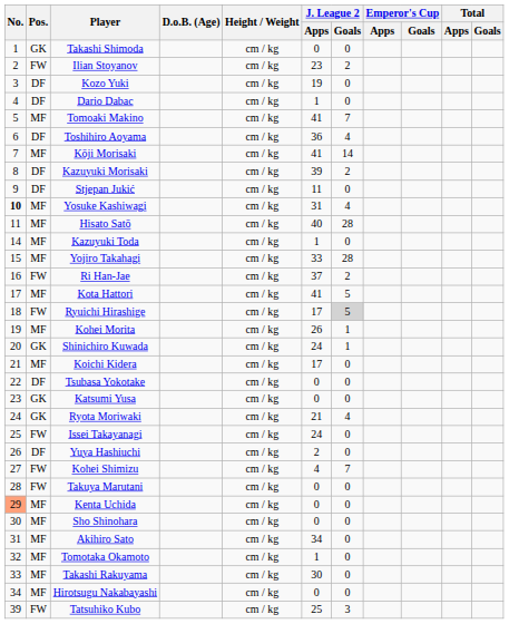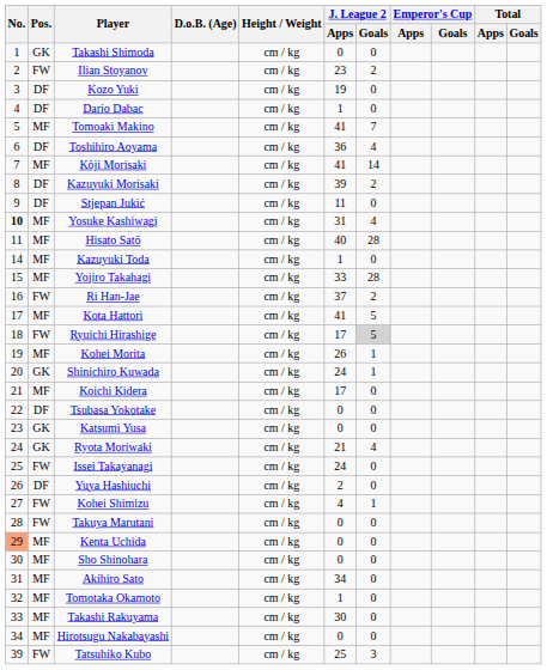 <table class="wikitable" style="text-align:center;">
 <tr>
 <th rowspan="2">No.</th>
 <th rowspan="2">Pos.</th>
 <th rowspan="2">Player</th>
 <th rowspan="2">D.o.B. (Age)</th>
 <th rowspan="2">Height / Weight</th>
 <th colspan="2"><a href='#'>J. League 2</a></th>
 <th colspan="2"><a href='#'>Emperor's Cup</a></th>
 <th colspan="2">Total</th>
 </tr>
 <tr>
 <th>Apps</th>
 <th>Goals</th>
 <th>Apps</th>
 <th>Goals</th>
 <th>Apps</th>
 <th>Goals</th>
 </tr>
 <tr>
 <td>1</td>
 <td>GK</td>
 <td><a href='#'>Takashi Shimoda</a></td>
 <td></td>
 <td>cm / kg</td>
 <td>0</td>
 <td>0</td>
 <td></td>
 <td></td>
 <td></td>
 <td></td>
 </tr>
 <tr>
 <td>2</td>
 <td>FW</td>
 <td><a href='#'>Ilian Stoyanov</a></td>
 <td></td>
 <td>cm / kg</td>
 <td>23</td>
 <td>2</td>
 <td></td>
 <td></td>
 <td></td>
 <td></td>
 </tr>
 <tr>
 <td>3</td>
 <td>DF</td>
 <td><a href='#'>Kozo Yuki</a></td>
 <td></td>
 <td>cm / kg</td>
 <td>19</td>
 <td>0</td>
 <td></td>
 <td></td>
 <td></td>
 <td></td>
 </tr>
 <tr>
 <td>4</td>
 <td>DF</td>
 <td><a href='#'>Dario Dabac</a></td>
 <td></td>
 <td>cm / kg</td>
 <td>1</td>
 <td>0</td>
 <td></td>
 <td></td>
 <td></td>
 <td></td>
 </tr>
 <tr>
 <td>5</td>
 <td>MF</td>
 <td><a href='#'>Tomoaki Makino</a></td>
 <td></td>
 <td>cm / kg</td>
 <td>41</td>
 <td>7</td>
 <td></td>
 <td></td>
 <td></td>
 <td></td>
 </tr>
 <tr>
 <td>6</td>
 <td>DF</td>
 <td><a href='#'>Toshihiro Aoyama</a></td>
 <td></td>
 <td>cm / kg</td>
 <td>36</td>
 <td>4</td>
 <td></td>
 <td></td>
 <td></td>
 <td></td>
 </tr>
 <tr>
 <td>7</td>
 <td>MF</td>
 <td><a href='#'>Kōji Morisaki</a></td>
 <td></td>
 <td>cm / kg</td>
 <td>41</td>
 <td>14</td>
 <td></td>
 <td></td>
 <td></td>
 <td></td>
 </tr>
 <tr>
 <td>8</td>
 <td>DF</td>
 <td><a href='#'>Kazuyuki Morisaki</a></td>
 <td></td>
 <td>cm / kg</td>
 <td>39</td>
 <td>2</td>
 <td></td>
 <td></td>
 <td></td>
 <td></td>
 </tr>
 <tr>
 <td>9</td>
 <td>DF</td>
 <td><a href='#'>Stjepan Jukić</a></td>
 <td></td>
 <td>cm / kg</td>
 <td>11</td>
 <td>0</td>
 <td></td>
 <td></td>
 <td></td>
 <td></td>
 </tr>
 <tr>
 <td><strong>10</strong></td>
 <td>MF</td>
 <td><a href='#'>Yosuke Kashiwagi</a></td>
 <td></td>
 <td>cm / kg</td>
 <td>31</td>
 <td>4</td>
 <td></td>
 <td></td>
 <td></td>
 <td></td>
 </tr>
 <tr>
 <td>11</td>
 <td>MF</td>
 <td><a href='#'>Hisato Satō</a></td>
 <td></td>
 <td>cm / kg</td>
 <td>40</td>
 <td>28</td>
 <td></td>
 <td></td>
 <td></td>
 <td></td>
 </tr>
 <tr>
 <td>14</td>
 <td>MF</td>
 <td><a href='#'>Kazuyuki Toda</a></td>
 <td></td>
 <td>cm / kg</td>
 <td>1</td>
 <td>0</td>
 <td></td>
 <td></td>
 <td></td>
 <td></td>
 </tr>
 <tr>
 <td>15</td>
 <td>MF</td>
 <td><a href='#'>Yojiro Takahagi</a></td>
 <td></td>
 <td>cm / kg</td>
 <td>33</td>
 <td>28</td>
 <td></td>
 <td></td>
 <td></td>
 <td></td>
 </tr>
 <tr>
 <td>16</td>
 <td>FW</td>
 <td><a href='#'>Ri Han-Jae</a></td>
 <td></td>
 <td>cm / kg</td>
 <td>37</td>
 <td>2</td>
 <td></td>
 <td></td>
 <td></td>
 <td></td>
 </tr>
 <tr>
 <td>17</td>
 <td>MF</td>
 <td><a href='#'>Kota Hattori</a></td>
 <td></td>
 <td>cm / kg</td>
 <td>41</td>
 <td>5</td>
 <td></td>
 <td></td>
 <td></td>
 <td></td>
 </tr>
 <tr>
 <td>18</td>
 <td>FW</td>
 <td><a href='#'>Ryuichi Hirashige</a></td>
 <td></td>
 <td>cm / kg</td>
 <td>17</td>
 <td style="background: lightgrey;">5</td>
 <td></td>
 <td></td>
 <td></td>
 <td></td>
 </tr>
 <tr>
 <td>19</td>
 <td>MF</td>
 <td><a href='#'>Kohei Morita</a></td>
 <td></td>
 <td>cm / kg</td>
 <td>26</td>
 <td>1</td>
 <td></td>
 <td></td>
 <td></td>
 <td></td>
 </tr>
 <tr>
 <td>20</td>
 <td>GK</td>
 <td><a href='#'>Shinichiro Kuwada</a></td>
 <td></td>
 <td>cm / kg</td>
 <td>24</td>
 <td>1</td>
 <td></td>
 <td></td>
 <td></td>
 <td></td>
 </tr>
 <tr>
 <td>21</td>
 <td>MF</td>
 <td><a href='#'>Koichi Kidera</a></td>
 <td></td>
 <td>cm / kg</td>
 <td>17</td>
 <td>0</td>
 <td></td>
 <td></td>
 <td></td>
 <td></td>
 </tr>
 <tr>
 <td>22</td>
 <td>DF</td>
 <td><a href='#'>Tsubasa Yokotake</a></td>
 <td></td>
 <td>cm / kg</td>
 <td>0</td>
 <td>0</td>
 <td></td>
 <td></td>
 <td></td>
 <td></td>
 </tr>
 <tr>
 <td>23</td>
 <td>GK</td>
 <td><a href='#'>Katsumi Yusa</a></td>
 <td></td>
 <td>cm / kg</td>
 <td>0</td>
 <td>0</td>
 <td></td>
 <td></td>
 <td></td>
 <td></td>
 </tr>
 <tr>
 <td>24</td>
 <td>GK</td>
 <td><a href='#'>Ryota Moriwaki</a></td>
 <td></td>
 <td>cm / kg</td>
 <td>21</td>
 <td>4</td>
 <td></td>
 <td></td>
 <td></td>
 <td></td>
 </tr>
 <tr>
 <td>25</td>
 <td>FW</td>
 <td><a href='#'>Issei Takayanagi</a></td>
 <td></td>
 <td>cm / kg</td>
 <td>24</td>
 <td>0</td>
 <td></td>
 <td></td>
 <td></td>
 <td></td>
 </tr>
 <tr>
 <td>26</td>
 <td>DF</td>
 <td><a href='#'>Yuya Hashiuchi</a></td>
 <td></td>
 <td>cm / kg</td>
 <td>2</td>
 <td>0</td>
 <td></td>
 <td></td>
 <td></td>
 <td></td>
 </tr>
 <tr>
 <td>27</td>
 <td>FW</td>
 <td><a href='#'>Kohei Shimizu</a></td>
 <td></td>
 <td>cm / kg</td>
 <td>4</td>
-<td>7</td>
+<td>1</td>
 <td></td>
 <td></td>
 <td></td>
 <td></td>
 </tr>
 <tr>
 <td>28</td>
 <td>FW</td>
 <td><a href='#'>Takuya Marutani</a></td>
 <td></td>
 <td>cm / kg</td>
 <td>0</td>
 <td>0</td>
 <td></td>
 <td></td>
 <td></td>
 <td></td>
 </tr>
 <tr>
 <td style="background: lightsalmon;">29</td>
 <td>MF</td>
 <td><a href='#'>Kenta Uchida</a></td>
 <td></td>
 <td>cm / kg</td>
 <td>0</td>
 <td>0</td>
 <td></td>
 <td></td>
 <td></td>
 <td></td>
 </tr>
 <tr>
 <td>30</td>
 <td>MF</td>
 <td><a href='#'>Sho Shinohara</a></td>
 <td></td>
 <td>cm / kg</td>
 <td>0</td>
 <td>0</td>
 <td></td>
 <td></td>
 <td></td>
 <td></td>
 </tr>
 <tr>
 <td>31</td>
 <td>MF</td>
 <td><a href='#'>Akihiro Sato</a></td>
 <td></td>
 <td>cm / kg</td>
 <td>34</td>
 <td>0</td>
 <td></td>
 <td></td>
 <td></td>
 <td></td>
 </tr>
 <tr>
 <td>32</td>
 <td>MF</td>
 <td><a href='#'>Tomotaka Okamoto</a></td>
 <td></td>
 <td>cm / kg</td>
 <td>1</td>
 <td>0</td>
 <td></td>
 <td></td>
 <td></td>
 <td></td>
 </tr>
 <tr>
 <td>33</td>
 <td>MF</td>
 <td><a href='#'>Takashi Rakuyama</a></td>
 <td></td>
 <td>cm / kg</td>
 <td>30</td>
 <td>0</td>
 <td></td>
 <td></td>
 <td></td>
 <td></td>
 </tr>
 <tr>
 <td>34</td>
 <td>MF</td>
 <td><a href='#'>Hirotsugu Nakabayashi</a></td>
 <td></td>
 <td>cm / kg</td>
 <td>0</td>
 <td>0</td>
 <td></td>
 <td></td>
 <td></td>
 <td></td>
 </tr>
 <tr>
 <td>39</td>
 <td>FW</td>
 <td><a href='#'>Tatsuhiko Kubo</a></td>
 <td></td>
 <td>cm / kg</td>
 <td>25</td>
 <td>3</td>
 <td></td>
 <td></td>
 <td></td>
 <td></td>
 </tr>
 </table>
